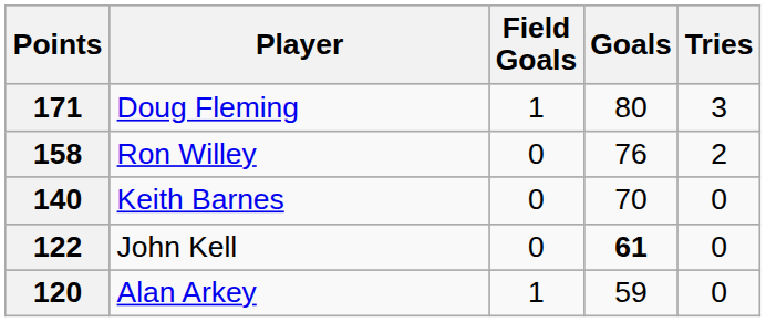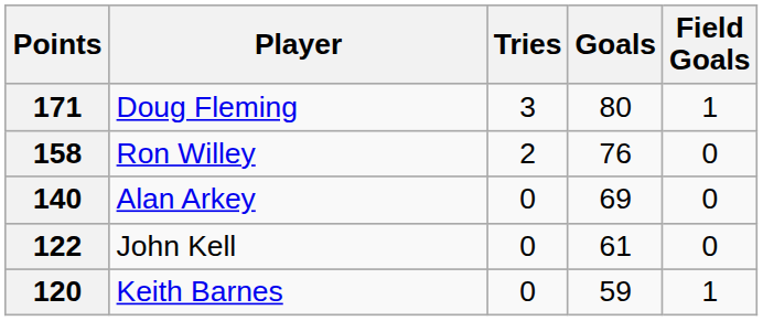 <table class="wikitable" style="text-align:left;">
 <tr>
 <th width=50>Points</th>
 <th width=200>Player</th>
+<th width=30>Tries</th>
+<th width=30>Goals</th>
 <th width=30>Field Goals</th>
-<th width=30>Goals</th>
-<th width=30>Tries</th>
 </tr>
 <tr>
 <th>171</th>
 <td> <a href='#'>Doug Fleming</a></td>
+<td align=center>3</td>
+<td align=center>80</td>
 <td align=center>1</td>
-<td align=center>80</td>
-<td align=center>3</td>
 </tr>
 <tr>
 <th>158</th>
 <td> <a href='#'>Ron Willey</a></td>
+<td align=center>2</td>
+<td align=center>76</td>
 <td align=center>0</td>
-<td align=center>76</td>
-<td align=center>2</td>
 </tr>
 <tr>
 <th>140</th>
-<td> <a href='#'>Keith Barnes</a></td>
+<td> <a href='#'>Alan Arkey</a></td>
 <td align=center>0</td>
-<td align=center>70</td>
+<td align=center>69</td>
 <td align=center>0</td>
 </tr>
 <tr>
 <th>122</th>
 <td> John Kell</td>
 <td align=center>0</td>
-<td align=center><strong>61</strong></td>
+<td align=center>61</td>
 <td align=center>0</td>
 </tr>
 <tr>
 <th>120</th>
-<td> <a href='#'>Alan Arkey</a></td>
+<td> <a href='#'>Keith Barnes</a></td>
+<td align=center>0</td>
+<td align=center>59</td>
 <td align=center>1</td>
-<td align=center>59</td>
-<td align=center>0</td>
 </tr>
 </table>
